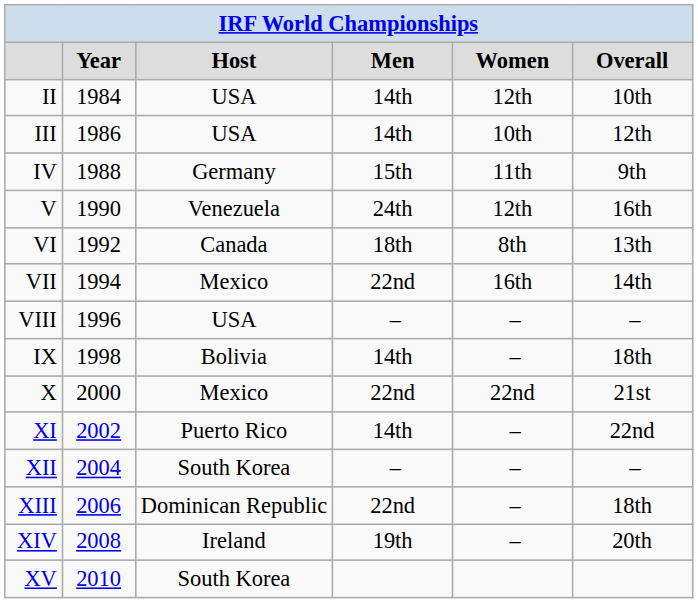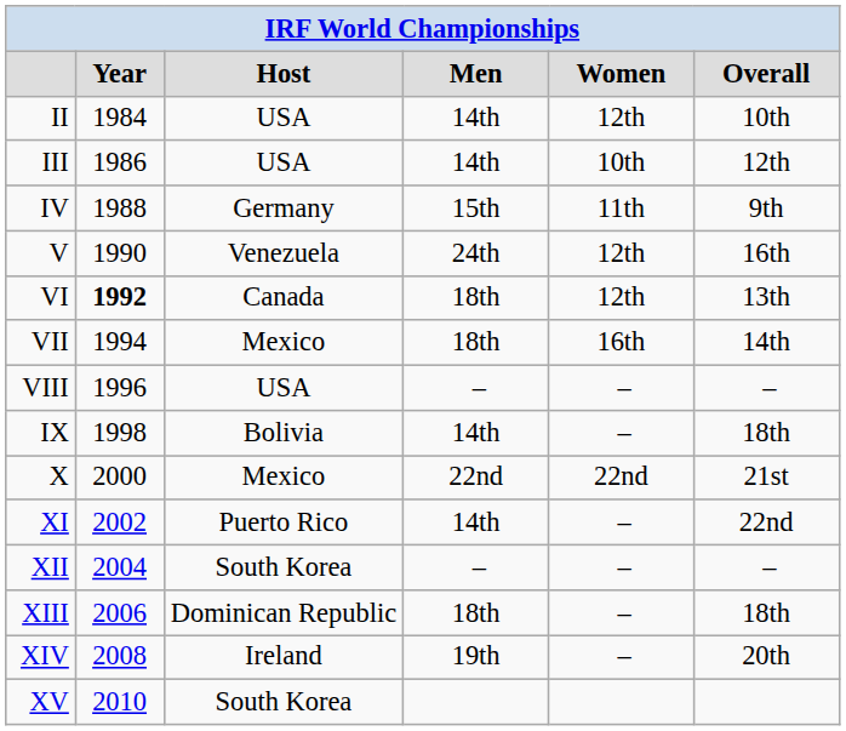 <table class="wikitable" style=font-size:90%>
 <tr align=center style="background:#ccddee;">
 <td colspan=6><strong><a href='#'>IRF World Championships</a></strong></td>
 </tr>
 <tr align=center bgcolor="#dddddd">
 <td width=30></td>
 <td width=40><strong>Year</strong></td>
 <td width=120><strong>Host</strong></td>
 <td width=70><strong>Men</strong></td>
 <td width=70><strong>Women</strong></td>
 <td width=70><strong>Overall</strong></td>
 </tr>
 <tr align="center">
 <td align="right">II</td>
 <td align="center">1984</td>
 <td align="center">USA</td>
 <td>14th</td>
 <td>12th</td>
 <td>10th</td>
 </tr>
 <tr align="center">
 <td align="right">III</td>
 <td align="center">1986</td>
 <td align="center">USA</td>
 <td>14th</td>
 <td>10th</td>
 <td>12th</td>
 </tr>
 <tr align="center">
 <td align="right">IV</td>
 <td align="center">1988</td>
 <td align="center">Germany</td>
 <td>15th</td>
 <td>11th</td>
 <td>9th</td>
 </tr>
 <tr align="center">
 <td align="right">V</td>
 <td align="center">1990</td>
 <td align="center">Venezuela</td>
 <td>24th</td>
 <td>12th</td>
 <td>16th</td>
 </tr>
 <tr align="center">
 <td align="right">VI</td>
-<td align="center">1992</td>
+<td align="center"><strong>1992</strong></td>
 <td align="center">Canada</td>
 <td>18th</td>
-<td>8th</td>
+<td>12th</td>
 <td>13th</td>
 </tr>
 <tr align="center">
 <td align="right">VII</td>
 <td align="center">1994</td>
 <td align="center">Mexico</td>
-<td>22nd</td>
+<td>18th</td>
 <td>16th</td>
 <td>14th</td>
 </tr>
 <tr align="center">
 <td align="right">VIII</td>
 <td align="center">1996</td>
 <td align="center">USA</td>
 <td> –</td>
 <td> –</td>
 <td> –</td>
 </tr>
 <tr align="center">
 <td align="right">IX</td>
 <td align="center">1998</td>
 <td align="center">Bolivia</td>
 <td>14th</td>
 <td> –</td>
 <td>18th</td>
 </tr>
 <tr align="center">
 <td align="right">X</td>
 <td align="center">2000</td>
 <td align="center">Mexico</td>
 <td>22nd</td>
 <td>22nd</td>
 <td>21st</td>
 </tr>
 <tr align="center">
 <td align="right"><a href='#'>XI</a></td>
 <td align="center"><a href='#'>2002</a></td>
 <td align="center">Puerto Rico</td>
 <td>14th</td>
 <td> –</td>
 <td>22nd</td>
 </tr>
 <tr align="center">
 <td align="right"><a href='#'>XII</a></td>
 <td align="center"><a href='#'>2004</a></td>
 <td align="center">South Korea</td>
 <td> –</td>
 <td> –</td>
 <td> –</td>
 </tr>
 <tr align="center">
 <td align="right"><a href='#'>XIII</a></td>
 <td align="center"><a href='#'>2006</a></td>
 <td align="center">Dominican Republic</td>
-<td>22nd</td>
+<td>18th</td>
 <td> –</td>
 <td>18th</td>
 </tr>
 <tr align="center">
 <td align="right"><a href='#'>XIV</a></td>
 <td align="center"><a href='#'>2008</a></td>
 <td align="center">Ireland</td>
 <td>19th</td>
 <td> –</td>
 <td>20th</td>
 </tr>
 <tr align="center">
 <td align="right"><a href='#'>XV</a></td>
 <td align="center"><a href='#'>2010</a></td>
 <td align="center">South Korea</td>
 <td></td>
 <td></td>
 <td></td>
 </tr>
 </table>
